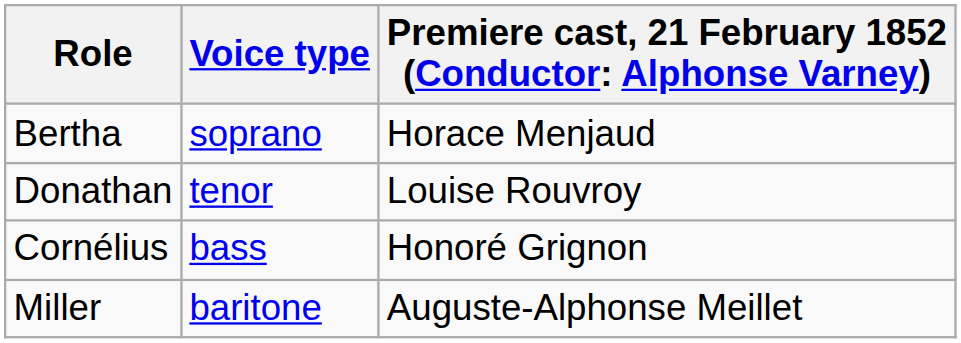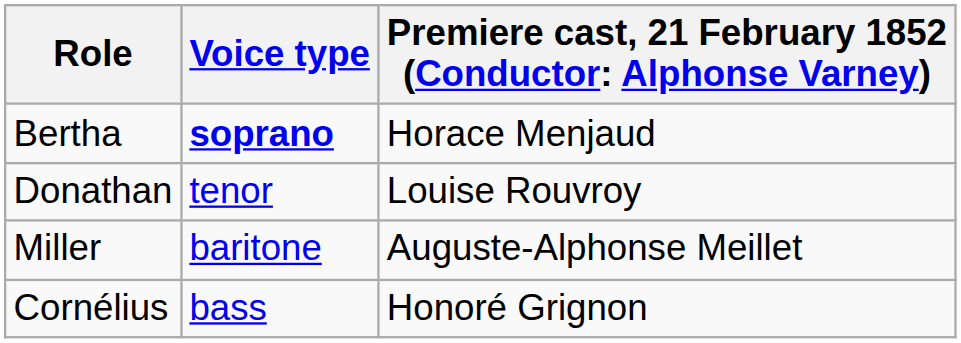 <table class="wikitable">
 <tr>
 <th>Role</th>
 <th><a href='#'>Voice type</a></th>
 <th>Premiere cast, 21 February 1852<br>(<a href='#'>Conductor</a>: <a href='#'>Alphonse Varney</a>)</th>
 </tr>
 <tr>
 <td>Bertha</td>
-<td><a href='#'>soprano</a></td>
+<td><strong><a href='#'>soprano</a></strong></td>
 <td>Horace Menjaud</td>
 </tr>
 <tr>
 <td>Donathan</td>
 <td><a href='#'>tenor</a></td>
 <td>Louise Rouvroy</td>
 </tr>
 <tr>
+<td>Miller</td>
+<td><a href='#'>baritone</a></td>
+<td>Auguste-Alphonse Meillet</td>
+</tr>
+<tr>
 <td>Cornélius</td>
 <td><a href='#'>bass</a></td>
 <td>Honoré Grignon</td>
 </tr>
-<tr>
-<td>Miller</td>
-<td><a href='#'>baritone</a></td>
-<td>Auguste-Alphonse Meillet</td>
-</tr>
 </table>
